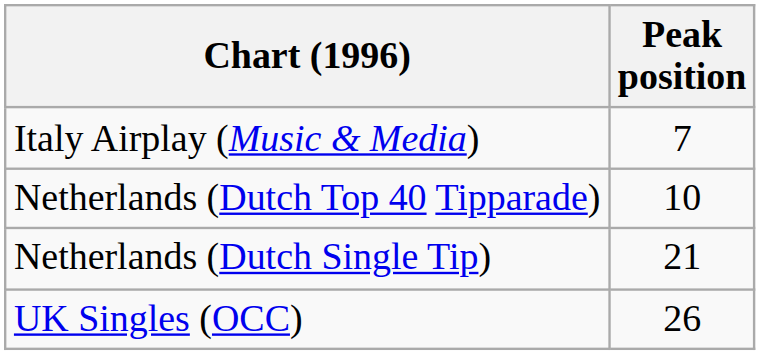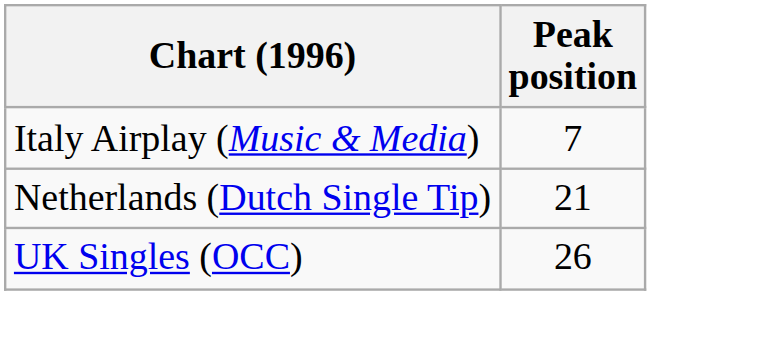 <table class="wikitable">
 <tr>
 <th>Chart (1996)</th>
 <th>Peak<br>position</th>
 </tr>
 <tr>
 <td>Italy Airplay (<em><a href='#'>Music & Media</a></em>)</td>
 <td align="center">7</td>
 </tr>
 <tr>
-<td>Netherlands (<a href='#'>Dutch Top 40</a> <a href='#'>Tipparade</a>)</td>
-<td align="center">10</td>
-</tr>
-<tr>
 <td>Netherlands (<a href='#'>Dutch Single Tip</a>)</td>
 <td align="center">21</td>
 </tr>
 <tr>
 <td><a href='#'>UK Singles</a> (<a href='#'>OCC</a>)</td>
 <td align="center">26</td>
 </tr>
 </table>
